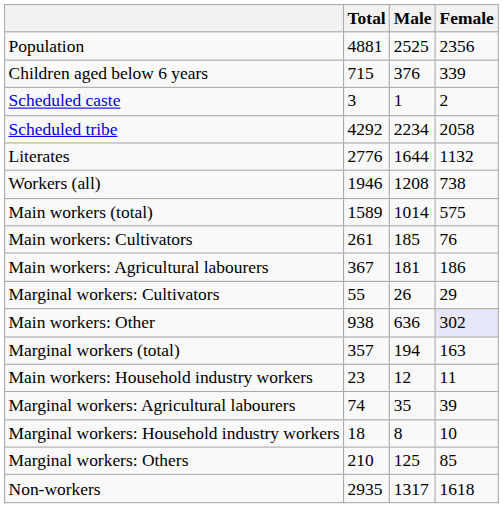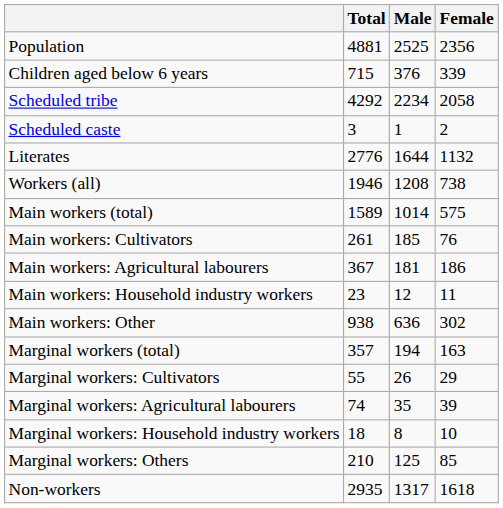 <table class="wikitable sortable">
 <tr>
 <th></th>
 <th>Total</th>
 <th>Male</th>
 <th>Female</th>
 </tr>
 <tr>
 <td>Population</td>
 <td>4881</td>
 <td>2525</td>
 <td>2356</td>
 </tr>
 <tr>
 <td>Children aged below 6 years</td>
 <td>715</td>
 <td>376</td>
 <td>339</td>
 </tr>
 <tr>
+<td><a href='#'>Scheduled tribe</a></td>
+<td>4292</td>
+<td>2234</td>
+<td>2058</td>
+</tr>
+<tr>
 <td><a href='#'>Scheduled caste</a></td>
 <td>3</td>
 <td>1</td>
 <td>2</td>
-</tr>
-<tr>
-<td><a href='#'>Scheduled tribe</a></td>
-<td>4292</td>
-<td>2234</td>
-<td>2058</td>
 </tr>
 <tr>
 <td>Literates</td>
 <td>2776</td>
 <td>1644</td>
 <td>1132</td>
 </tr>
 <tr>
 <td>Workers (all)</td>
 <td>1946</td>
 <td>1208</td>
 <td>738</td>
 </tr>
 <tr>
 <td>Main workers (total)</td>
 <td>1589</td>
 <td>1014</td>
 <td>575</td>
 </tr>
 <tr>
 <td>Main workers: Cultivators</td>
 <td>261</td>
 <td>185</td>
 <td>76</td>
 </tr>
 <tr>
 <td>Main workers: Agricultural labourers</td>
 <td>367</td>
 <td>181</td>
 <td>186</td>
 </tr>
 <tr>
-<td>Marginal workers: Cultivators</td>
-<td>55</td>
-<td>26</td>
-<td>29</td>
+<td>Main workers: Household industry workers</td>
+<td>23</td>
+<td>12</td>
+<td>11</td>
 </tr>
 <tr>
 <td>Main workers: Other</td>
 <td>938</td>
 <td>636</td>
-<td style="background: lavender;">302</td>
+<td>302</td>
 </tr>
 <tr>
 <td>Marginal workers (total)</td>
 <td>357</td>
 <td>194</td>
 <td>163</td>
 </tr>
 <tr>
-<td>Main workers: Household industry workers</td>
-<td>23</td>
-<td>12</td>
-<td>11</td>
+<td>Marginal workers: Cultivators</td>
+<td>55</td>
+<td>26</td>
+<td>29</td>
 </tr>
 <tr>
 <td>Marginal workers: Agricultural labourers</td>
 <td>74</td>
 <td>35</td>
 <td>39</td>
 </tr>
 <tr>
 <td>Marginal workers: Household industry workers</td>
 <td>18</td>
 <td>8</td>
 <td>10</td>
 </tr>
 <tr>
 <td>Marginal workers: Others</td>
 <td>210</td>
 <td>125</td>
 <td>85</td>
 </tr>
 <tr>
 <td>Non-workers</td>
 <td>2935</td>
 <td>1317</td>
 <td>1618</td>
 </tr>
 </table>
